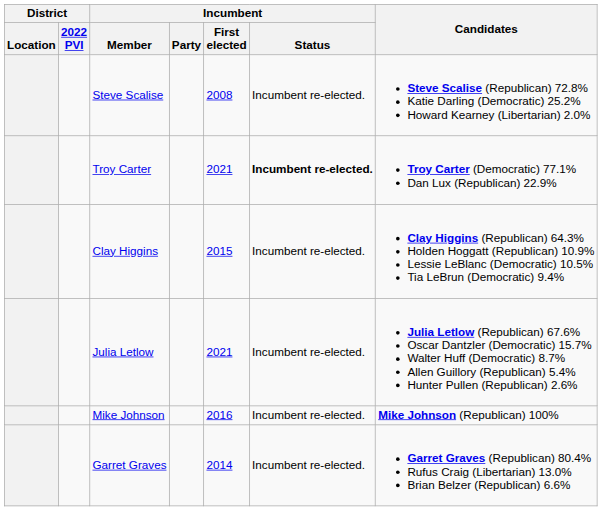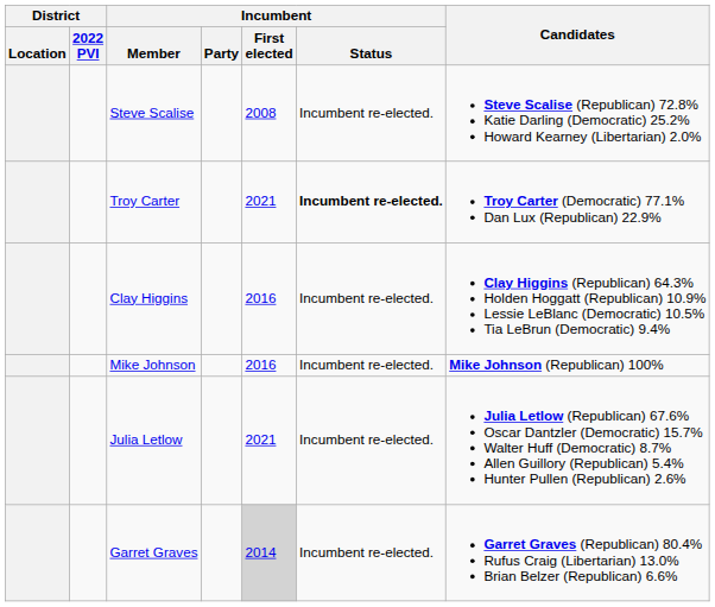 <table class="wikitable sortable">
 <tr>
 <th colspan=2>District</th>
 <th colspan=4>Incumbent</th>
 <th rowspan=2 class="unsortable">Candidates</th>
 </tr>
 <tr valign=bottom>
 <th>Location</th>
 <th><a href='#'>2022<br>PVI</a></th>
 <th>Member</th>
 <th>Party</th>
 <th>First<br>elected</th>
 <th>Status</th>
 </tr>
 <tr>
 <th></th>
 <td></td>
 <td><a href='#'>Steve Scalise</a></td>
 <td></td>
 <td><a href='#'>2008 </a></td>
 <td>Incumbent re-elected.</td>
 <td nowrap><br><ul><li> <strong><a href='#'>Steve Scalise</a></strong> (Republican) 72.8%</li><li>Katie Darling (Democratic) 25.2%</li><li>Howard Kearney (Libertarian) 2.0%</li></ul></td>
 </tr>
 <tr>
 <th></th>
 <td></td>
 <td><a href='#'>Troy Carter</a></td>
 <td></td>
 <td><a href='#'>2021 </a></td>
 <td><strong>Incumbent re-elected.</strong></td>
 <td nowrap><br><ul><li> <strong><a href='#'>Troy Carter</a></strong> (Democratic) 77.1%</li><li>Dan Lux (Republican) 22.9%</li></ul></td>
 </tr>
 <tr>
 <th></th>
 <td></td>
 <td><a href='#'>Clay Higgins</a></td>
 <td></td>
-<td><a href='#'>2015</a></td>
+<td><a href='#'>2016</a></td>
 <td>Incumbent re-elected.</td>
 <td nowrap><br><ul><li> <strong><a href='#'>Clay Higgins</a></strong> (Republican) 64.3%</li><li>Holden Hoggatt (Republican) 10.9%</li><li>Lessie LeBlanc (Democratic) 10.5%</li><li>Tia LeBrun (Democratic) 9.4%</li></ul></td>
+</tr>
+<tr>
+<th></th>
+<td></td>
+<td><a href='#'>Mike Johnson</a></td>
+<td></td>
+<td><a href='#'>2016</a></td>
+<td>Incumbent re-elected.</td>
+<td nowrap> <strong><a href='#'>Mike Johnson</a></strong> (Republican) 100%</td>
 </tr>
 <tr>
 <th></th>
 <td></td>
 <td><a href='#'>Julia Letlow</a></td>
 <td></td>
 <td><a href='#'>2021 </a></td>
 <td>Incumbent re-elected.</td>
 <td nowrap><br><ul><li> <strong><a href='#'>Julia Letlow</a></strong> (Republican) 67.6%</li><li>Oscar Dantzler (Democratic) 15.7%</li><li>Walter Huff (Democratic) 8.7%</li><li>Allen Guillory (Republican) 5.4%</li><li>Hunter Pullen (Republican) 2.6%</li></ul></td>
 </tr>
 <tr>
 <th></th>
 <td></td>
-<td><a href='#'>Mike Johnson</a></td>
-<td></td>
-<td><a href='#'>2016</a></td>
-<td>Incumbent re-elected.</td>
-<td nowrap> <strong><a href='#'>Mike Johnson</a></strong> (Republican) 100%</td>
-</tr>
-<tr>
-<th></th>
-<td></td>
 <td><a href='#'>Garret Graves</a></td>
 <td></td>
-<td><a href='#'>2014</a></td>
+<td style="background: lightgrey;"><a href='#'>2014</a></td>
 <td>Incumbent re-elected.</td>
 <td nowrap><br><ul><li> <strong><a href='#'>Garret Graves</a></strong> (Republican) 80.4%</li><li>Rufus Craig (Libertarian) 13.0%</li><li>Brian Belzer (Republican) 6.6%</li></ul></td>
 </tr>
 </table>
